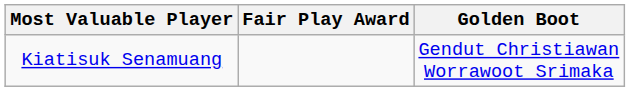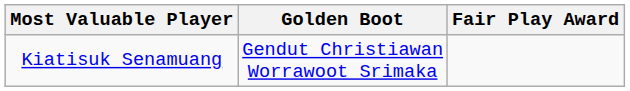 <table class="wikitable" style="text-align:center; margin:auto;">
 <tr>
 <th>Most Valuable Player</th>
+<th>Golden Boot</th>
 <th>Fair Play Award</th>
-<th>Golden Boot</th>
 </tr>
 <tr>
 <td> <a href='#'>Kiatisuk Senamuang</a></td>
+<td> <a href='#'>Gendut Christiawan</a> <br>  <a href='#'>Worrawoot Srimaka</a></td>
 <td></td>
-<td> <a href='#'>Gendut Christiawan</a> <br>  <a href='#'>Worrawoot Srimaka</a></td>
 </tr>
 </table>
